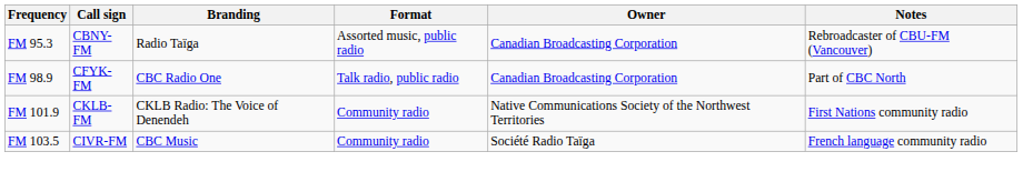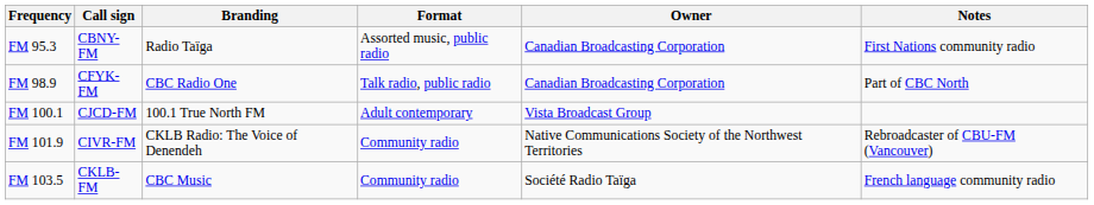 <table class="wikitable sortable">
 <tr>
 <th>Frequency</th>
 <th>Call sign</th>
 <th>Branding</th>
 <th>Format</th>
 <th>Owner</th>
 <th>Notes</th>
 </tr>
 <tr>
 <td><a href='#'>FM</a> 95.3</td>
 <td><a href='#'>CBNY-FM</a></td>
 <td>Radio Taïga</td>
 <td>Assorted music, <a href='#'>public radio</a></td>
 <td><a href='#'>Canadian Broadcasting Corporation</a></td>
-<td>Rebroadcaster of <a href='#'>CBU-FM</a> (<a href='#'>Vancouver</a>)</td>
+<td><a href='#'>First Nations</a> community radio</td>
 </tr>
 <tr>
 <td><a href='#'>FM</a> 98.9</td>
 <td><a href='#'>CFYK-FM</a></td>
 <td><a href='#'>CBC Radio One</a></td>
 <td><a href='#'>Talk radio</a>, <a href='#'>public radio</a></td>
 <td><a href='#'>Canadian Broadcasting Corporation</a></td>
 <td>Part of <a href='#'>CBC North</a></td>
 </tr>
 <tr>
+<td><a href='#'>FM</a> 100.1</td>
+<td><a href='#'>CJCD-FM</a></td>
+<td>100.1 True North FM</td>
+<td><a href='#'>Adult contemporary</a></td>
+<td><a href='#'>Vista Broadcast Group</a></td>
+<td></td>
+</tr>
+<tr>
 <td><a href='#'>FM</a> 101.9</td>
-<td><a href='#'>CKLB-FM</a></td>
+<td><a href='#'>CIVR-FM</a></td>
 <td>CKLB Radio: The Voice of Denendeh</td>
 <td><a href='#'>Community radio</a></td>
 <td>Native Communications Society of the Northwest Territories</td>
-<td><a href='#'>First Nations</a> community radio</td>
+<td>Rebroadcaster of <a href='#'>CBU-FM</a> (<a href='#'>Vancouver</a>)</td>
 </tr>
 <tr>
 <td><a href='#'>FM</a> 103.5</td>
-<td><a href='#'>CIVR-FM</a></td>
+<td><a href='#'>CKLB-FM</a></td>
 <td><a href='#'>CBC Music</a></td>
 <td><a href='#'>Community radio</a></td>
 <td>Société Radio Taïga</td>
 <td><a href='#'>French language</a> community radio</td>
 </tr>
 </table>
